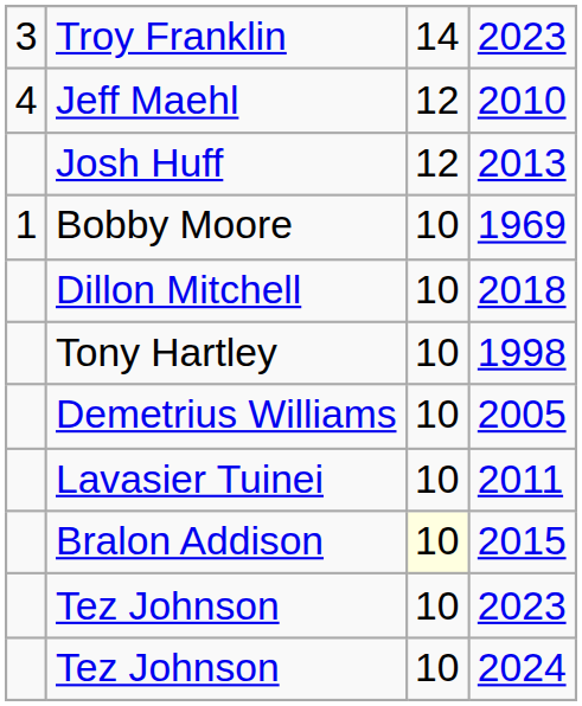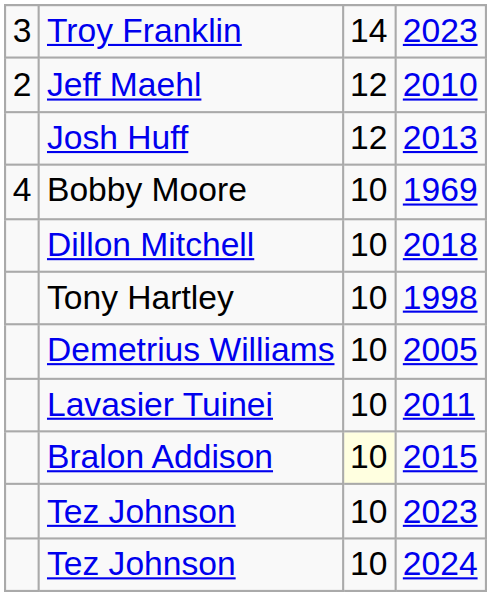 <table class="wikitable">
 <tr>
 </tr>
 <tr>
 <td>3</td>
 <td><a href='#'>Troy Franklin</a></td>
 <td>14</td>
 <td><a href='#'>2023</a></td>
 </tr>
 <tr>
-<td>4</td>
+<td>2</td>
 <td><a href='#'>Jeff Maehl</a></td>
 <td>12</td>
 <td><a href='#'>2010</a></td>
 </tr>
 <tr>
 <td></td>
 <td><a href='#'>Josh Huff</a></td>
 <td>12</td>
 <td><a href='#'>2013</a></td>
 </tr>
 <tr>
-<td>1</td>
+<td>4</td>
 <td>Bobby Moore</td>
 <td>10</td>
 <td><a href='#'>1969</a></td>
 </tr>
 <tr>
 <td></td>
 <td><a href='#'>Dillon Mitchell</a></td>
 <td>10</td>
 <td><a href='#'>2018</a></td>
 </tr>
 <tr>
 <td></td>
 <td>Tony Hartley</td>
 <td>10</td>
 <td><a href='#'>1998</a></td>
 </tr>
 <tr>
 <td></td>
 <td><a href='#'>Demetrius Williams</a></td>
 <td>10</td>
 <td><a href='#'>2005</a></td>
 </tr>
 <tr>
 <td></td>
 <td><a href='#'>Lavasier Tuinei</a></td>
 <td>10</td>
 <td><a href='#'>2011</a></td>
 </tr>
 <tr>
 <td></td>
 <td><a href='#'>Bralon Addison</a></td>
 <td style="background: lightyellow;">10</td>
 <td><a href='#'>2015</a></td>
 </tr>
 <tr>
 <td></td>
 <td><a href='#'>Tez Johnson</a></td>
 <td>10</td>
 <td><a href='#'>2023</a></td>
 </tr>
 <tr>
 <td></td>
 <td><a href='#'>Tez Johnson</a></td>
 <td>10</td>
 <td><a href='#'>2024</a></td>
 </tr>
 </table>
